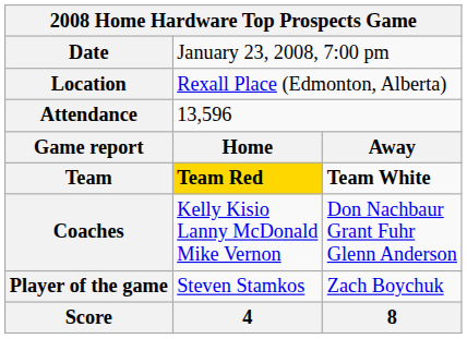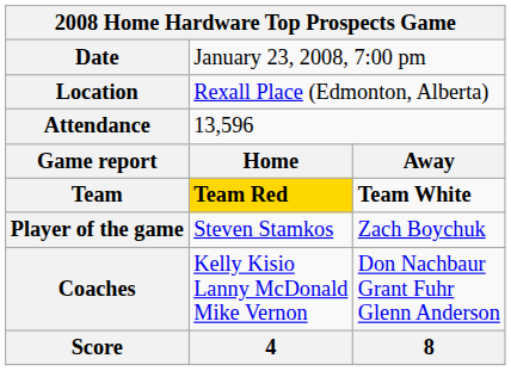 <table class="wikitable">
 <tr>
 <th colspan="3">2008 Home Hardware Top Prospects Game</th>
 </tr>
 <tr>
 <th>Date</th>
 <td colspan="2">January 23, 2008, 7:00 pm</td>
 </tr>
 <tr>
 <th>Location</th>
 <td colspan="2"><a href='#'>Rexall Place</a> (Edmonton, Alberta)</td>
 </tr>
 <tr>
 <th>Attendance</th>
 <td colspan="2">13,596</td>
 </tr>
 <tr>
 <th>Game report</th>
 <th>Home</th>
 <th>Away</th>
 </tr>
 <tr>
 <th>Team</th>
 <td style="background: gold;"><strong>Team Red</strong></td>
 <td><strong>Team White</strong></td>
 </tr>
 <tr>
+<th>Player of the game</th>
+<td><a href='#'>Steven Stamkos</a></td>
+<td><a href='#'>Zach Boychuk</a></td>
+</tr>
+<tr>
 <th>Coaches</th>
 <td><a href='#'>Kelly Kisio</a><br><a href='#'>Lanny McDonald</a><br><a href='#'>Mike Vernon</a></td>
 <td><a href='#'>Don Nachbaur</a><br><a href='#'>Grant Fuhr</a><br><a href='#'>Glenn Anderson</a></td>
-</tr>
-<tr>
-<th>Player of the game</th>
-<td><a href='#'>Steven Stamkos</a></td>
-<td><a href='#'>Zach Boychuk</a></td>
 </tr>
 <tr>
 <th>Score</th>
 <th>4</th>
 <th>8</th>
 </tr>
 </table>
